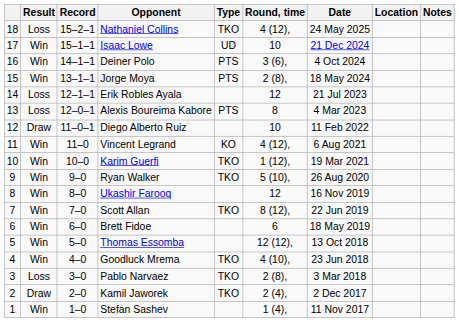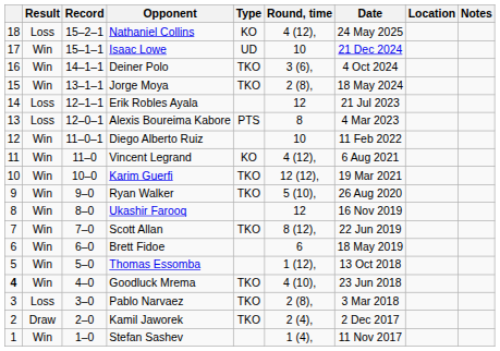 <table class="wikitable" style="text-align:center">
 <tr>
 <th></th>
 <th>Result</th>
 <th>Record</th>
 <th>Opponent</th>
 <th>Type</th>
 <th>Round, time</th>
 <th>Date</th>
 <th>Location</th>
 <th>Notes</th>
 </tr>
 <tr>
 <td>18</td>
 <td>Loss</td>
 <td>15–2–1</td>
 <td style="text-align:left;"><a href='#'>Nathaniel Collins</a></td>
-<td>TKO</td>
+<td>KO</td>
 <td>4 (12), </td>
 <td>24 May 2025</td>
 <td style="text-align:left;"></td>
 <td style="text-align:left;"></td>
 </tr>
 <tr>
 <td>17</td>
 <td>Win</td>
 <td>15–1–1</td>
 <td style="text-align:left;"><a href='#'>Isaac Lowe</a></td>
 <td>UD</td>
 <td>10</td>
 <td><a href='#'>21 Dec 2024</a></td>
 <td style="text-align:left;"></td>
 <td style="text-align:left;"></td>
 </tr>
 <tr>
 <td>16</td>
 <td>Win</td>
 <td>14–1–1</td>
 <td style="text-align:left;">Deiner Polo</td>
-<td>PTS</td>
+<td>TKO</td>
 <td>3 (6), </td>
 <td>4 Oct 2024</td>
 <td style="text-align:left;"></td>
 <td></td>
 </tr>
 <tr>
 <td>15</td>
 <td>Win</td>
 <td>13–1–1</td>
 <td style="text-align:left;">Jorge Moya</td>
-<td>PTS</td>
+<td>TKO</td>
 <td>2 (8), </td>
 <td>18 May 2024</td>
 <td style="text-align:left;"></td>
 <td></td>
 </tr>
 <tr>
 <td>14</td>
 <td>Loss</td>
 <td>12–1–1</td>
 <td style="text-align:left;">Erik Robles Ayala</td>
 <td></td>
 <td>12</td>
 <td>21 Jul 2023</td>
 <td style="text-align:left;"></td>
 <td style="text-align:left;"></td>
 </tr>
 <tr>
 <td>13</td>
 <td>Loss</td>
 <td>12–0–1</td>
 <td style="text-align:left;">Alexis Boureima Kabore</td>
 <td>PTS</td>
 <td>8</td>
 <td>4 Mar 2023</td>
 <td style="text-align:left;"></td>
 <td></td>
 </tr>
 <tr>
 <td>12</td>
-<td>Draw</td>
+<td>Win</td>
 <td>11–0–1</td>
 <td style="text-align:left;">Diego Alberto Ruiz</td>
 <td></td>
 <td>10</td>
 <td>11 Feb 2022</td>
 <td style="text-align:left;"></td>
 <td></td>
 </tr>
 <tr>
 <td>11</td>
 <td>Win</td>
 <td>11–0</td>
 <td style="text-align:left;">Vincent Legrand</td>
 <td>KO</td>
 <td>4 (12), </td>
 <td>6 Aug 2021</td>
 <td style="text-align:left;"></td>
 <td style="text-align:left;"></td>
 </tr>
 <tr>
 <td>10</td>
 <td>Win</td>
 <td>10–0</td>
 <td style="text-align:left;"><a href='#'>Karim Guerfi</a></td>
 <td>TKO</td>
-<td>1 (12), </td>
+<td>12 (12), </td>
 <td>19 Mar 2021</td>
 <td style="text-align:left;"></td>
 <td style="text-align:left;"></td>
 </tr>
 <tr>
 <td>9</td>
 <td>Win</td>
 <td>9–0</td>
 <td style="text-align:left;">Ryan Walker</td>
 <td>TKO</td>
 <td>5 (10), </td>
 <td>26 Aug 2020</td>
 <td style="text-align:left;"></td>
 <td></td>
 </tr>
 <tr>
 <td>8</td>
 <td>Win</td>
 <td>8–0</td>
 <td style="text-align:left;"><a href='#'>Ukashir Farooq</a></td>
 <td></td>
 <td>12</td>
 <td>16 Nov 2019</td>
 <td style="text-align:left;"></td>
 <td style="text-align:left;"></td>
 </tr>
 <tr>
 <td>7</td>
 <td>Win</td>
 <td>7–0</td>
 <td style="text-align:left;">Scott Allan</td>
 <td>TKO</td>
 <td>8 (12), </td>
 <td>22 Jun 2019</td>
 <td style="text-align:left;"></td>
 <td style="text-align:left;"></td>
 </tr>
 <tr>
 <td>6</td>
 <td>Win</td>
 <td>6–0</td>
 <td style="text-align:left;">Brett Fidoe</td>
 <td></td>
 <td>6</td>
 <td>18 May 2019</td>
 <td style="text-align:left;"></td>
 <td></td>
 </tr>
 <tr>
 <td>5</td>
 <td>Win</td>
 <td>5–0</td>
 <td style="text-align:left;"><a href='#'>Thomas Essomba</a></td>
 <td></td>
-<td>12 (12), </td>
+<td>1 (12), </td>
 <td>13 Oct 2018</td>
 <td style="text-align:left;"></td>
 <td style="text-align:left;"></td>
 </tr>
 <tr>
-<td>4</td>
+<td><strong>4</strong></td>
 <td>Win</td>
 <td>4–0</td>
 <td style="text-align:left;">Goodluck Mrema</td>
 <td>TKO</td>
 <td>4 (10), </td>
 <td>23 Jun 2018</td>
 <td style="text-align:left;"></td>
 <td style="text-align:left;"></td>
 </tr>
 <tr>
 <td>3</td>
 <td>Loss</td>
 <td>3–0</td>
 <td style="text-align:left;">Pablo Narvaez</td>
 <td>TKO</td>
 <td>2 (8), </td>
 <td>3 Mar 2018</td>
 <td style="text-align:left;"></td>
 <td></td>
 </tr>
 <tr>
 <td>2</td>
 <td>Draw</td>
 <td>2–0</td>
 <td style="text-align:left;">Kamil Jaworek</td>
 <td>TKO</td>
 <td>2 (4), </td>
 <td>2 Dec 2017</td>
 <td style="text-align:left;"></td>
 <td></td>
 </tr>
 <tr>
 <td>1</td>
 <td>Win</td>
 <td>1–0</td>
 <td style="text-align:left;">Stefan Sashev</td>
 <td></td>
 <td>1 (4), </td>
 <td>11 Nov 2017</td>
 <td style="text-align:left;"></td>
 <td></td>
 </tr>
 </table>
